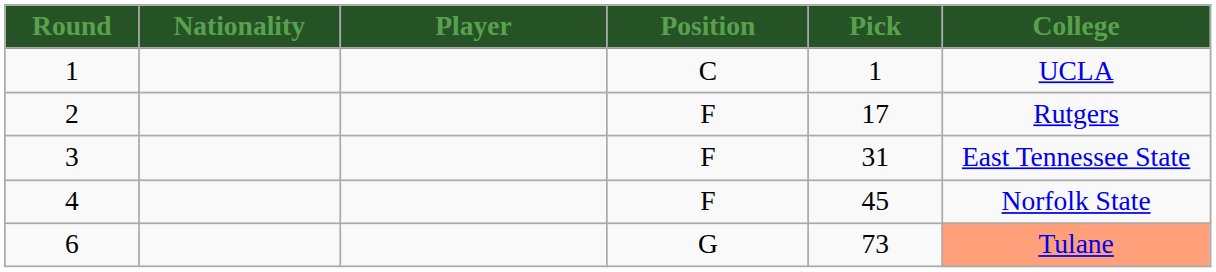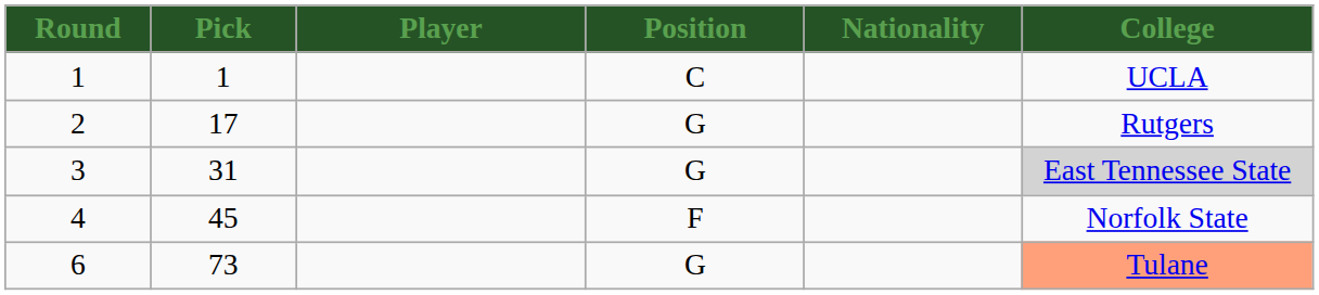 <table class="wikitable sortable sortable">
 <tr>
 <th style="background:#255325; color:#59A04F" width="10%">Round</th>
-<th style="background:#255325; color:#59A04F" width="15%">Nationality</th>
+<th style="background:#255325; color:#59A04F" width="10%">Pick</th>
 <th style="background:#255325; color:#59A04F" width="20%">Player</th>
 <th style="background:#255325; color:#59A04F" width="15%">Position</th>
-<th style="background:#255325; color:#59A04F" width="10%">Pick</th>
+<th style="background:#255325; color:#59A04F" width="15%">Nationality</th>
 <th style="background:#255325; color:#59A04F" width="20%">College</th>
 </tr>
 <tr style="text-align: center">
 <td>1</td>
-<td></td>
+<td>1</td>
 <td></td>
 <td>C</td>
-<td>1</td>
+<td></td>
 <td><a href='#'>UCLA</a></td>
 </tr>
 <tr style="text-align: center">
 <td>2</td>
+<td>17</td>
 <td></td>
+<td>G</td>
 <td></td>
-<td>F</td>
-<td>17</td>
 <td><a href='#'>Rutgers</a></td>
 </tr>
 <tr style="text-align: center">
 <td>3</td>
+<td>31</td>
 <td></td>
+<td>G</td>
 <td></td>
-<td>F</td>
-<td>31</td>
-<td><a href='#'>East Tennessee State</a></td>
+<td style="background: lightgrey;"><a href='#'>East Tennessee State</a></td>
 </tr>
 <tr style="text-align: center">
 <td>4</td>
-<td></td>
+<td>45</td>
 <td></td>
 <td>F</td>
-<td>45</td>
+<td></td>
 <td><a href='#'>Norfolk State</a></td>
 </tr>
 <tr style="text-align: center">
 <td>6</td>
-<td></td>
+<td>73</td>
 <td></td>
 <td>G</td>
-<td>73</td>
+<td></td>
 <td style="background: lightsalmon;"><a href='#'>Tulane</a></td>
 </tr>
 </table>
